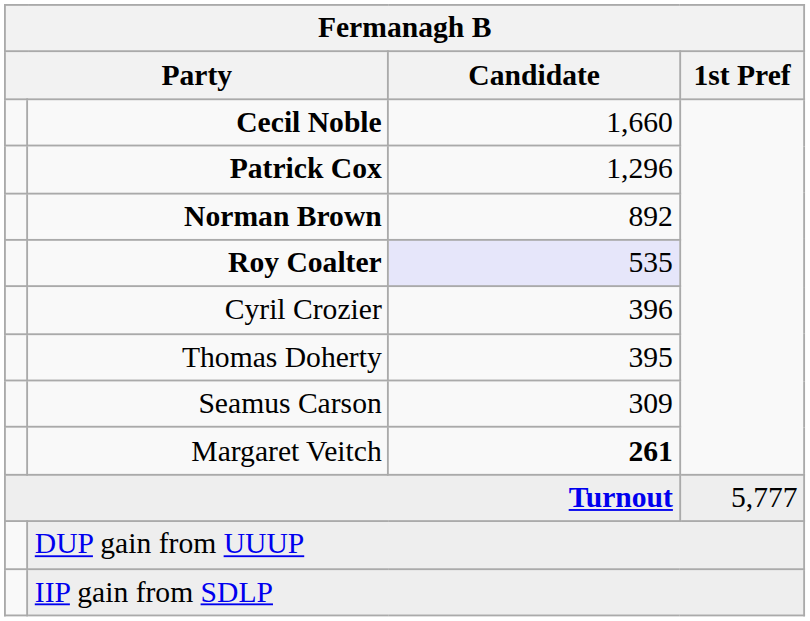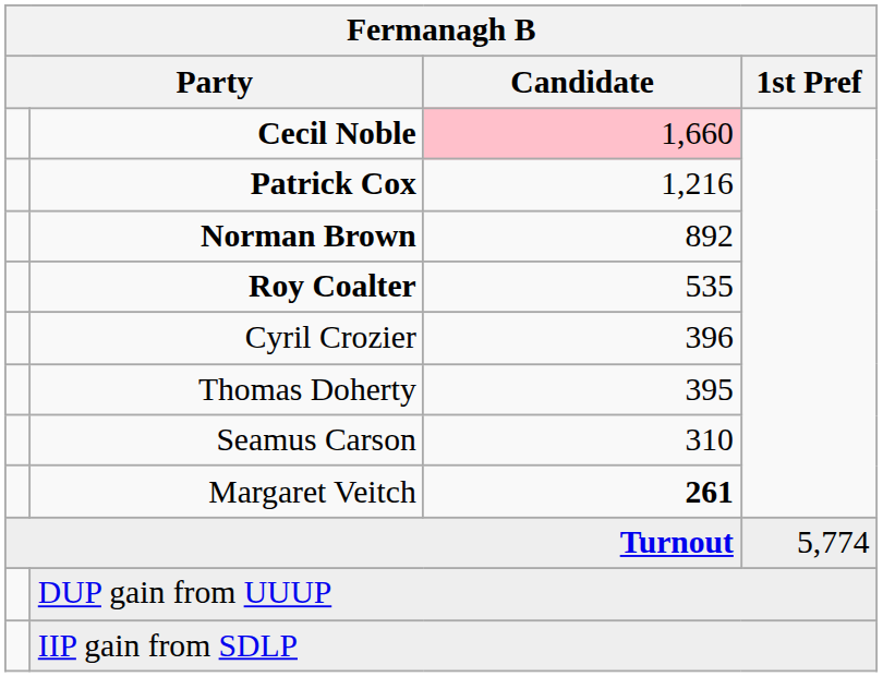 <table class="wikitable">
 <tr>
 <th colspan="4" align="center">Fermanagh B</th>
 </tr>
 <tr>
 <th colspan="2" align="center" width=200>Party</th>
 <th width=150>Candidate</th>
 <th width=60>1st Pref</th>
 </tr>
 <tr>
 <td></td>
 <td align="right"><strong>Cecil Noble</strong></td>
-<td align="right">1,660</td>
+<td align="right" style="background: pink;">1,660</td>
 </tr>
 <tr>
 <td></td>
 <td align="right"><strong>Patrick Cox</strong></td>
-<td align="right">1,296</td>
+<td align="right">1,216</td>
 </tr>
 <tr>
 <td></td>
 <td align="right"><strong>Norman Brown</strong></td>
 <td align="right">892</td>
 </tr>
 <tr>
 <td></td>
 <td align="right"><strong>Roy Coalter</strong></td>
-<td align="right" style="background: lavender;">535</td>
+<td align="right">535</td>
 </tr>
 <tr>
 <td></td>
 <td align="right">Cyril Crozier</td>
 <td align="right">396</td>
 </tr>
 <tr>
 <td></td>
 <td align="right">Thomas Doherty</td>
 <td align="right">395</td>
 </tr>
 <tr>
 <td></td>
 <td align="right">Seamus Carson</td>
-<td align="right">309</td>
+<td align="right">310</td>
 </tr>
 <tr>
 <td></td>
 <td align="right">Margaret Veitch</td>
 <td align="right"><strong>261</strong></td>
 </tr>
 <tr bgcolor="EEEEEE">
 <td colspan=3 align="right"><strong><a href='#'>Turnout</a></strong></td>
-<td align="right">5,777</td>
+<td align="right">5,774</td>
 </tr>
 <tr>
 <td bgcolor=></td>
 <td colspan=3 bgcolor="EEEEEE"><a href='#'>DUP</a> gain from <a href='#'>UUUP</a></td>
 </tr>
 <tr>
 <td bgcolor=></td>
 <td colspan=3 bgcolor="EEEEEE"><a href='#'>IIP</a> gain from <a href='#'>SDLP</a></td>
 </tr>
 </table>
